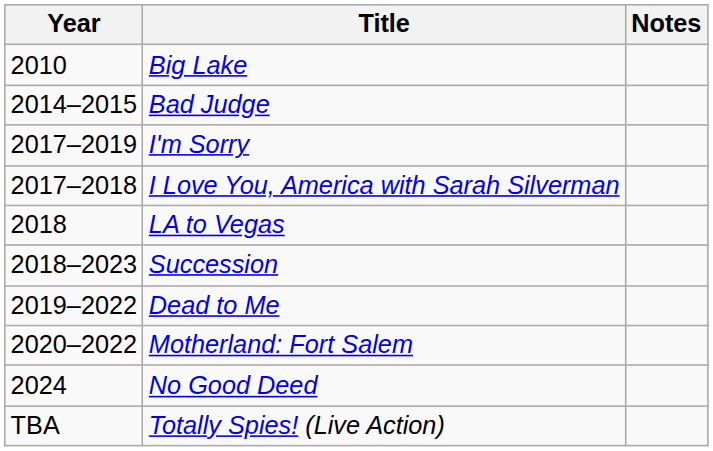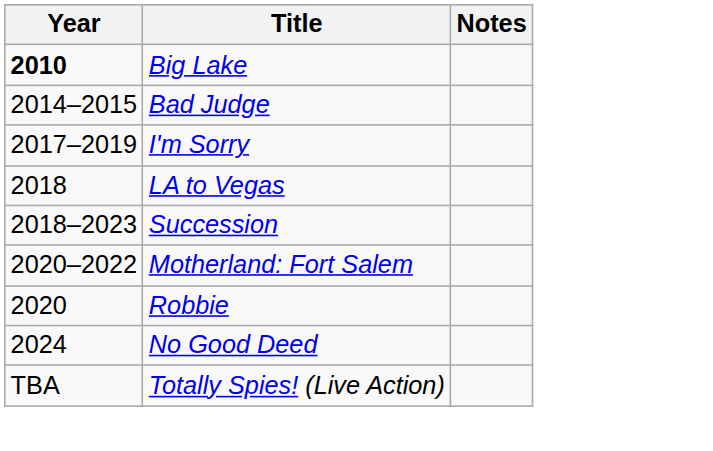 <table class="wikitable sortable">
 <tr>
 <th>Year</th>
 <th>Title</th>
 <th>Notes</th>
 </tr>
 <tr>
-<td>2010</td>
+<td><strong>2010</strong></td>
 <td><em><a href='#'>Big Lake</a></em></td>
 <td></td>
 </tr>
 <tr>
 <td>2014–2015</td>
 <td><em><a href='#'>Bad Judge</a></em></td>
 <td></td>
 </tr>
 <tr>
 <td>2017–2019</td>
 <td><em><a href='#'>I'm Sorry</a></em></td>
 <td></td>
 </tr>
 <tr>
-<td>2017–2018</td>
-<td><em><a href='#'>I Love You, America with Sarah Silverman</a></em></td>
-<td></td>
-</tr>
-<tr>
 <td>2018</td>
 <td><em><a href='#'>LA to Vegas</a></em></td>
 <td></td>
 </tr>
 <tr>
 <td>2018–2023</td>
 <td><em><a href='#'>Succession</a></em></td>
 <td></td>
 </tr>
 <tr>
-<td>2019–2022</td>
-<td><em><a href='#'>Dead to Me</a></em></td>
+<td>2020–2022</td>
+<td><em><a href='#'>Motherland: Fort Salem</a></em></td>
 <td></td>
 </tr>
 <tr>
-<td>2020–2022</td>
-<td><em><a href='#'>Motherland: Fort Salem</a></em></td>
+<td>2020</td>
+<td><em><a href='#'>Robbie</a></em></td>
 <td></td>
 </tr>
 <tr>
 <td>2024</td>
 <td><em><a href='#'>No Good Deed</a></em></td>
 <td></td>
 </tr>
 <tr>
 <td>TBA</td>
 <td><em><a href='#'>Totally Spies!</a> (Live Action)</em></td>
 <td></td>
 </tr>
 </table>
